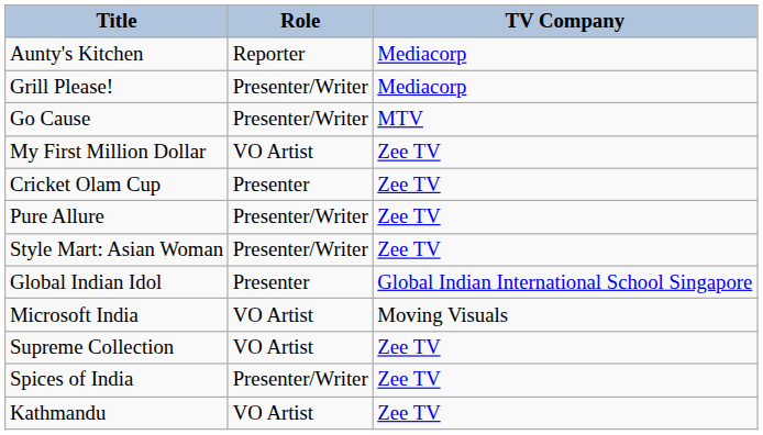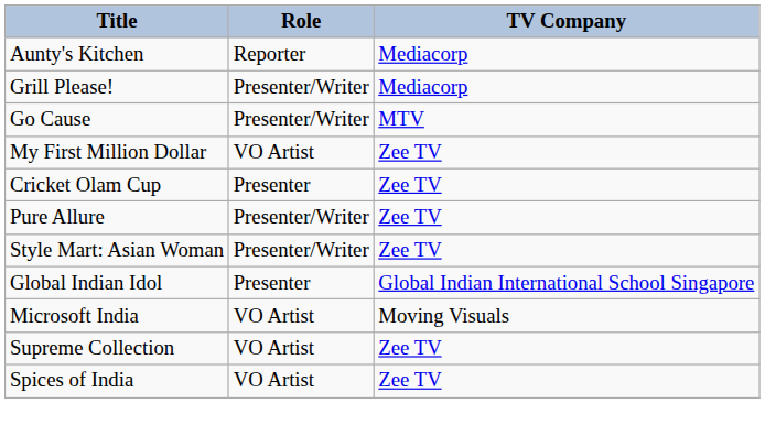 <table class="wikitable">
 <tr style="text-align:center;">
 <th style="background:#B0C4DE;">Title</th>
 <th style="background:#B0C4DE;">Role</th>
 <th style="background:#B0C4DE;">TV Company</th>
 </tr>
 <tr>
 <td>Aunty's Kitchen</td>
 <td>Reporter</td>
 <td><a href='#'>Mediacorp</a></td>
 </tr>
 <tr>
 <td>Grill Please!</td>
 <td>Presenter/Writer</td>
 <td><a href='#'>Mediacorp</a></td>
 </tr>
 <tr>
 <td>Go Cause</td>
 <td>Presenter/Writer</td>
 <td><a href='#'>MTV</a></td>
 </tr>
 <tr>
 <td>My First Million Dollar</td>
 <td>VO Artist</td>
 <td><a href='#'>Zee TV</a></td>
 </tr>
 <tr>
 <td>Cricket Olam Cup</td>
 <td>Presenter</td>
 <td><a href='#'>Zee TV</a></td>
 </tr>
 <tr>
 <td>Pure Allure</td>
 <td>Presenter/Writer</td>
 <td><a href='#'>Zee TV</a></td>
 </tr>
 <tr>
 <td>Style Mart: Asian Woman</td>
 <td>Presenter/Writer</td>
 <td><a href='#'>Zee TV</a></td>
 </tr>
 <tr>
 <td>Global Indian Idol</td>
 <td>Presenter</td>
 <td><a href='#'>Global Indian International School Singapore</a></td>
 </tr>
 <tr>
 <td>Microsoft India</td>
 <td>VO Artist</td>
 <td>Moving Visuals</td>
 </tr>
 <tr>
 <td>Supreme Collection</td>
 <td>VO Artist</td>
 <td><a href='#'>Zee TV</a></td>
 </tr>
 <tr>
 <td>Spices of India</td>
-<td>Presenter/Writer</td>
-<td><a href='#'>Zee TV</a></td>
-</tr>
-<tr>
-<td>Kathmandu</td>
 <td>VO Artist</td>
 <td><a href='#'>Zee TV</a></td>
 </tr>
 </table>
